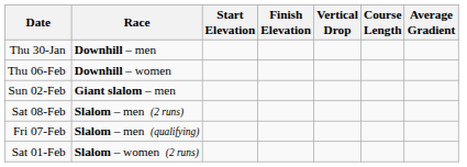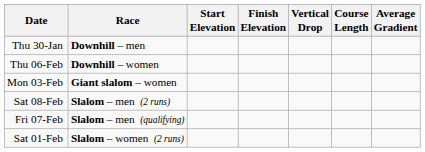 <table class=wikitable style="font-size:95%;">
 <tr bgcolor=lightgrey>
 <th>Date</th>
 <th>Race</th>
 <th>Start<br>Elevation</th>
 <th>Finish<br>Elevation</th>
 <th>Vertical<br>Drop</th>
 <th>Course<br>Length</th>
 <th>Average<br>Gradient</th>
 </tr>
 <tr>
 <td align=right>Thu 30-Jan </td>
 <td><strong>Downhill</strong> – men</td>
 <td> </td>
 <td> </td>
 <td> </td>
 <td> </td>
 <td align=center></td>
 </tr>
 <tr>
 <td align=right>Thu 06-Feb </td>
 <td><strong>Downhill</strong> – women</td>
 <td> </td>
 <td> </td>
 <td> </td>
 <td> </td>
 <td align=center></td>
 </tr>
 <tr>
-<td align=right>Sun 02-Feb </td>
-<td><strong>Giant slalom</strong> – men</td>
+<td align=right>Mon 03-Feb </td>
+<td><strong>Giant slalom</strong> – women</td>
 <td> </td>
 <td> </td>
 <td> </td>
 <td> </td>
 <td align=center></td>
 </tr>
 <tr>
 <td align=right>Sat 08-Feb </td>
 <td><strong>Slalom</strong> – men  <small><em>(2 runs)</em></small></td>
 <td> </td>
 <td> </td>
 <td> </td>
 <td> </td>
 <td align=center></td>
 </tr>
 <tr>
 <td align=right>Fri 07-Feb </td>
 <td><strong>Slalom</strong> – men  <small><em>(qualifying)</em></small></td>
 <td> </td>
 <td> </td>
 <td> </td>
 <td> </td>
 <td align=center></td>
 </tr>
 <tr>
 <td align=right>Sat 01-Feb </td>
 <td><strong>Slalom</strong> – women  <small><em>(2 runs)</em></small></td>
 <td> </td>
 <td> </td>
 <td> </td>
 <td> </td>
 <td align=center></td>
 </tr>
 </table>
